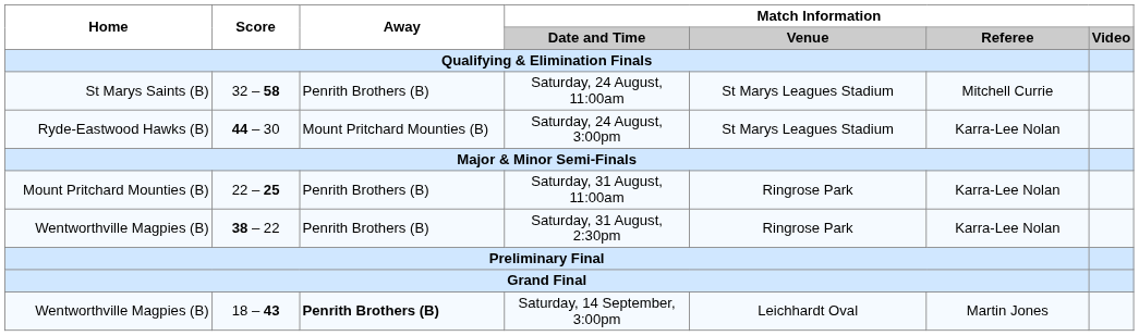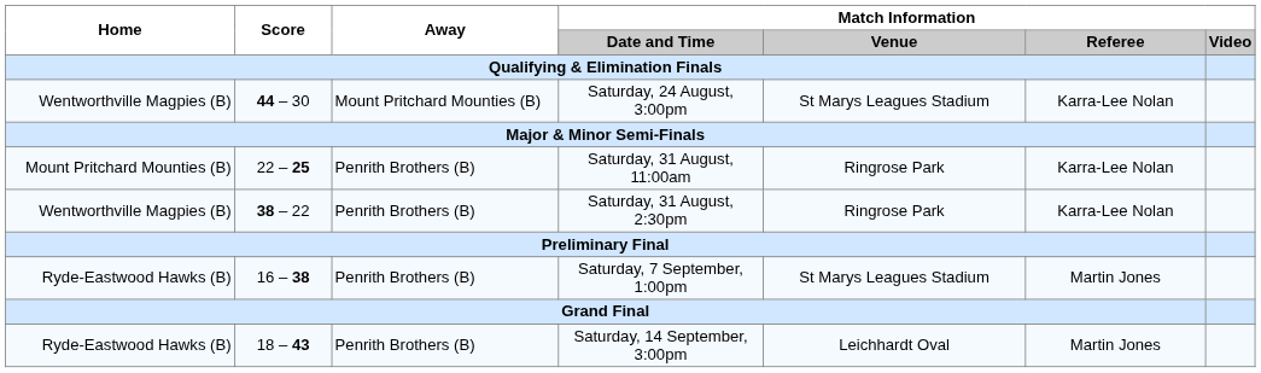 <table border="1" cellpadding="3" cellspacing="0" width="100%" style="border-collapse:collapse;  text-align:center;">
 <tr>
 <th rowspan="2" width="19%">Home</th>
 <th rowspan="2" width="8%">Score</th>
 <th rowspan="2" width="19%">Away</th>
 <th colspan="4">Match Information</th>
 </tr>
 <tr bgcolor="#CCCCCC">
 <th width="17%">Date and Time</th>
 <th width="22%">Venue</th>
 <th width="50%">Referee</th>
 <th>Video</th>
 </tr>
 <tr style="background:#d0e7ff;">
 <td colspan="6"><strong>Qualifying & Elimination Finals</strong></td>
 <td></td>
 </tr>
 <tr style="text-align:center; background:#f5faff;">
-<td align="right">St Marys Saints (B) </td>
-<td>32 – <strong>58</strong></td>
-<td align="left"> Penrith Brothers (B)</td>
-<td>Saturday, 24 August, 11:00am</td>
-<td>St Marys Leagues Stadium</td>
-<td>Mitchell Currie</td>
-<td></td>
-</tr>
-<tr style="text-align:center; background:#f5faff;">
-<td align="right">Ryde-Eastwood Hawks (B) </td>
+<td align="right">Wentworthville Magpies (B) </td>
 <td><strong>44</strong> – 30</td>
 <td align="left"> Mount Pritchard Mounties (B)</td>
 <td>Saturday, 24 August, 3:00pm</td>
 <td>St Marys Leagues Stadium</td>
 <td>Karra-Lee Nolan</td>
 <td></td>
 </tr>
 <tr style="background:#d0e7ff;">
 <td colspan="6"><strong>Major & Minor Semi-Finals</strong></td>
 <td></td>
 </tr>
 <tr style="text-align:center; background:#f5faff;">
 <td align="right">Mount Pritchard Mounties (B) </td>
 <td>22 – <strong>25</strong></td>
 <td align="left"> Penrith Brothers (B)</td>
 <td>Saturday, 31 August, 11:00am</td>
 <td>Ringrose Park</td>
 <td>Karra-Lee Nolan</td>
 <td></td>
 </tr>
 <tr style="text-align:center; background:#f5faff;">
 <td align="right">Wentworthville Magpies (B) </td>
 <td><strong>38</strong> – 22</td>
 <td align="left"> Penrith Brothers (B)</td>
 <td>Saturday, 31 August, 2:30pm</td>
 <td>Ringrose Park</td>
 <td>Karra-Lee Nolan</td>
 <td></td>
 </tr>
 <tr style="background:#d0e7ff;">
 <td colspan="6"><strong>Preliminary Final</strong></td>
 <td></td>
 </tr>
+<tr style="text-align:center; background:#f5faff;">
+<td align="right">Ryde-Eastwood Hawks (B) </td>
+<td>16 – <strong>38</strong></td>
+<td align="left"> Penrith Brothers (B)</td>
+<td>Saturday, 7 September, 1:00pm</td>
+<td>St Marys Leagues Stadium</td>
+<td>Martin Jones</td>
+<td></td>
+</tr>
 <tr style="background:#d0e7ff;">
 <td colspan="6"><strong>Grand Final</strong></td>
 <td></td>
 </tr>
 <tr style="text-align:center; background:#f5faff;">
-<td align="right">Wentworthville Magpies (B) </td>
+<td align="right">Ryde-Eastwood Hawks (B) </td>
 <td>18 – <strong>43</strong></td>
-<td align="left"><strong> Penrith Brothers (B)</strong></td>
+<td align="left"> Penrith Brothers (B)</td>
 <td>Saturday, 14 September, 3:00pm</td>
 <td>Leichhardt Oval</td>
 <td>Martin Jones</td>
 <td></td>
 </tr>
 </table>
